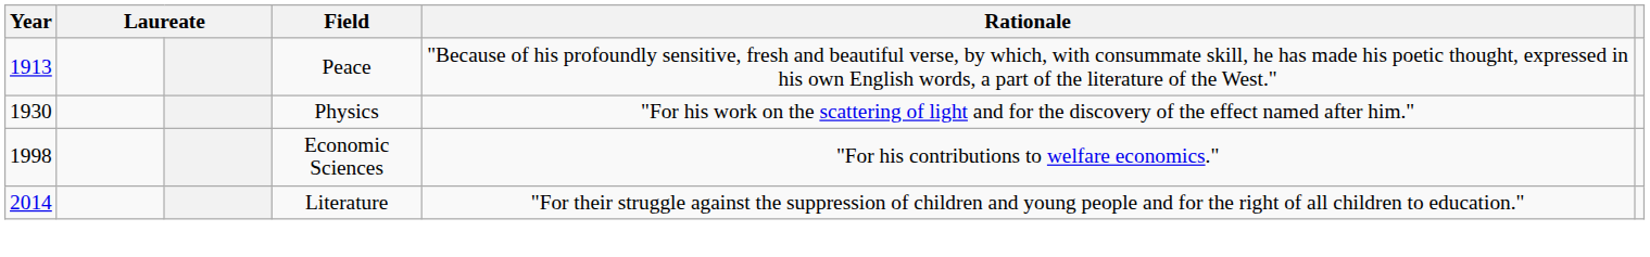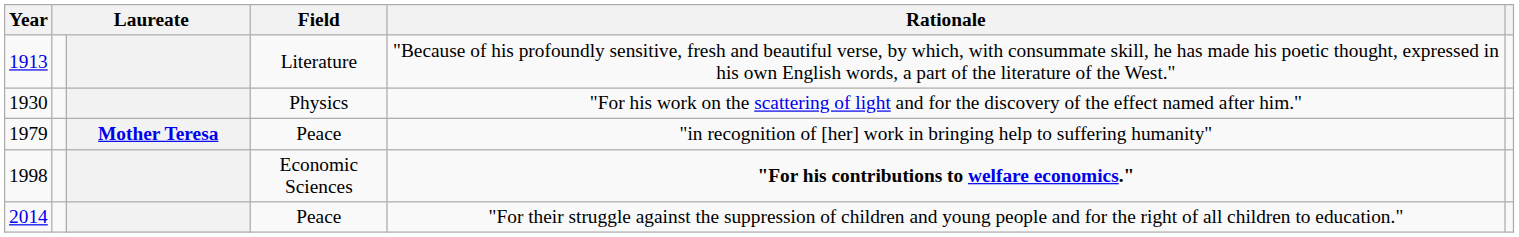 <table class="wikitable sortable plainrowheaders" border="1" style="text-align:center">
 <tr>
 <th scope="col">Year</th>
 <th scope colspan="2" width=200px>Laureate</th>
 <th scope="col">Field</th>
 <th scope="col" class="unsortable">Rationale</th>
 <th scope="col" class="unsortable"></th>
 </tr>
 <tr>
 <td align="centre"><a href='#'>1913</a></td>
 <td></td>
 <th scope=row><strong></strong></th>
-<td>Peace</td>
+<td>Literature</td>
 <td>"Because of his profoundly sensitive, fresh and beautiful verse, by which, with consummate skill, he has made his poetic thought, expressed in his own English words, a part of the literature of the West."</td>
 <td></td>
 </tr>
 <tr>
 <td align="centre">1930</td>
 <td></td>
 <th scope=row><strong></strong></th>
 <td>Physics</td>
 <td>"For his work on the <a href='#'>scattering of light</a> and for the discovery of the effect named after him."</td>
 <td></td>
 </tr>
 <tr>
+<td align="centre">1979</td>
+<td></td>
+<th scope=row><strong><a href='#'>Mother Teresa</a> <br></strong></th>
+<td>Peace</td>
+<td>"in recognition of [her] work in bringing help to suffering humanity"</td>
+<td></td>
+</tr>
+<tr>
 <td align="centre">1998</td>
 <td></td>
 <th scope=row><strong></strong></th>
 <td>Economic Sciences</td>
-<td>"For his contributions to <a href='#'>welfare economics</a>."</td>
+<td><strong>"For his contributions to <a href='#'>welfare economics</a>."</strong></td>
 <td></td>
 </tr>
 <tr>
 <td align="centre"><a href='#'>2014</a></td>
 <td></td>
 <th scope=row><strong> <br></strong></th>
-<td>Literature</td>
+<td>Peace</td>
 <td>"For their struggle against the suppression of children and young people and for the right of all children to education."</td>
 <td></td>
 </tr>
 </table>
